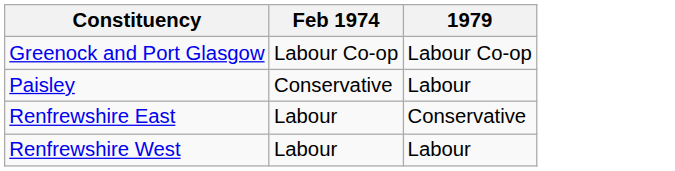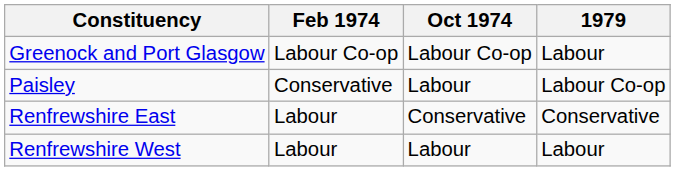 <table class="wikitable">
 <tr>
 <th>Constituency</th>
 <th>Feb 1974</th>
+<th>Oct 1974</th>
 <th>1979</th>
 </tr>
 <tr>
 <td><a href='#'>Greenock and Port Glasgow</a></td>
 <td bgcolor=>Labour Co-op</td>
 <td bgcolor=>Labour Co-op</td>
+<td bgcolor=>Labour</td>
 </tr>
 <tr>
 <td><a href='#'>Paisley</a></td>
 <td bgcolor=>Conservative</td>
 <td bgcolor=>Labour</td>
+<td bgcolor=>Labour Co-op</td>
 </tr>
 <tr>
 <td><a href='#'>Renfrewshire East</a></td>
 <td bgcolor=>Labour</td>
+<td bgcolor=>Conservative</td>
 <td bgcolor=>Conservative</td>
 </tr>
 <tr>
 <td><a href='#'>Renfrewshire West</a></td>
 <td bgcolor=>Labour</td>
 <td bgcolor=>Labour</td>
+<td bgcolor=>Labour</td>
 </tr>
 </table>
